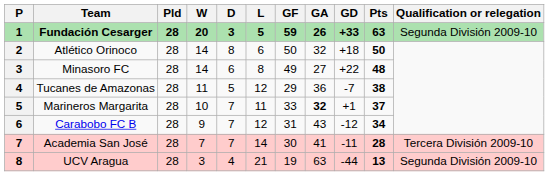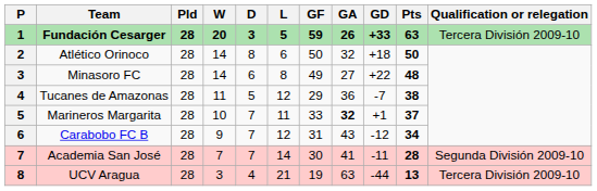 <table class="wikitable" style="text-align: center;">
 <tr>
 <th width=33>P<br></th>
 <th>Team<br></th>
 <th width=33>Pld<br></th>
 <th width=33>W<br></th>
 <th width=33>D<br></th>
 <th width=33>L<br></th>
 <th width=33>GF<br></th>
 <th width=33>GA<br></th>
 <th width=33>GD<br></th>
 <th width=33>Pts<br></th>
 <th>Qualification or relegation</th>
 </tr>
 <tr bgcolor=#ACE1AF>
 <td><strong>1</strong></td>
 <td><strong>Fundación Cesarger</strong></td>
 <td><strong>28</strong></td>
 <td><strong>20</strong></td>
 <td><strong>3</strong></td>
 <td><strong>5</strong></td>
 <td><strong>59</strong></td>
 <td><strong>26</strong></td>
 <td><strong>+33</strong></td>
 <td><strong>63</strong></td>
-<td>Segunda División 2009-10</td>
+<td>Tercera División 2009-10</td>
 </tr>
 <tr>
 <th>2</th>
 <td>Atlético Orinoco</td>
 <td>28</td>
 <td>14</td>
 <td>8</td>
 <td>6</td>
 <td>50</td>
 <td>32</td>
 <td>+18</td>
 <td><strong>50</strong></td>
 </tr>
 <tr>
 <th>3</th>
 <td>Minasoro FC</td>
 <td>28</td>
 <td>14</td>
 <td>6</td>
 <td>8</td>
 <td>49</td>
 <td>27</td>
 <td>+22</td>
 <td><strong>48</strong></td>
 </tr>
 <tr>
 <th>4</th>
 <td>Tucanes de Amazonas</td>
 <td>28</td>
 <td>11</td>
 <td>5</td>
 <td>12</td>
 <td>29</td>
 <td>36</td>
 <td>-7</td>
 <td><strong>38</strong></td>
 </tr>
 <tr>
 <th>5</th>
 <td>Marineros Margarita</td>
 <td>28</td>
 <td>10</td>
 <td>7</td>
 <td>11</td>
 <td>33</td>
 <td><strong>32</strong></td>
 <td>+1</td>
 <td><strong>37</strong></td>
 </tr>
 <tr>
 <th>6</th>
 <td><a href='#'>Carabobo FC B</a></td>
 <td>28</td>
 <td>9</td>
 <td>7</td>
 <td>12</td>
 <td>31</td>
 <td>43</td>
 <td>-12</td>
 <td><strong>34</strong></td>
 </tr>
 <tr bgcolor=#FFCCCC>
 <td><strong>7</strong></td>
 <td>Academia San José</td>
 <td>28</td>
 <td>7</td>
 <td>7</td>
 <td>14</td>
 <td>30</td>
 <td>41</td>
 <td>-11</td>
 <td><strong>28</strong></td>
-<td>Tercera División 2009-10</td>
+<td>Segunda División 2009-10</td>
 </tr>
 <tr bgcolor=#FFCCCC>
 <td><strong>8</strong></td>
 <td>UCV Aragua</td>
 <td>28</td>
 <td>3</td>
 <td>4</td>
 <td>21</td>
 <td>19</td>
 <td>63</td>
 <td>-44</td>
 <td><strong>13</strong></td>
-<td>Segunda División 2009-10</td>
+<td>Tercera División 2009-10</td>
 </tr>
 </table>
